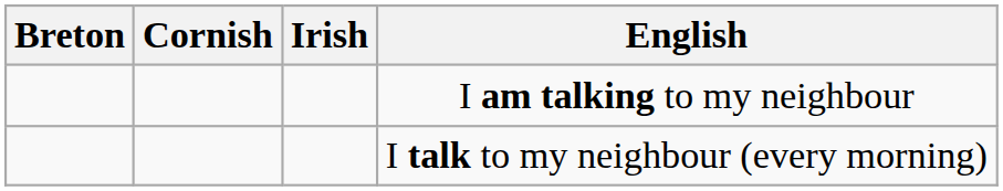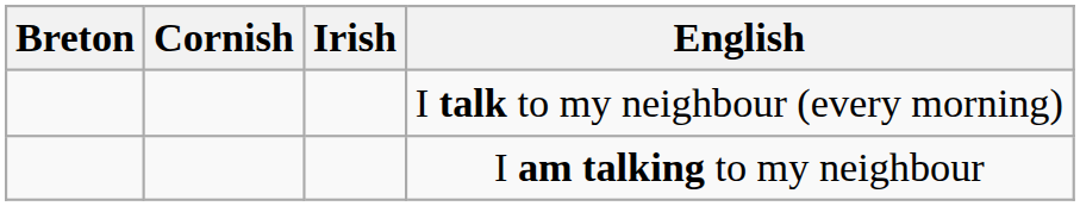 <table class="wikitable" style="text-align: center;">
 <tr>
 <th>Breton</th>
 <th>Cornish</th>
 <th>Irish</th>
 <th>English</th>
 </tr>
 <tr>
 <td></td>
 <td></td>
 <td></td>
-<td>I <strong>am talking</strong> to my neighbour</td>
+<td>I <strong>talk</strong> to my neighbour (every morning)</td>
 </tr>
 <tr>
 <td></td>
 <td></td>
 <td></td>
-<td>I <strong>talk</strong> to my neighbour (every morning)</td>
+<td>I <strong>am talking</strong> to my neighbour</td>
 </tr>
 </table>
